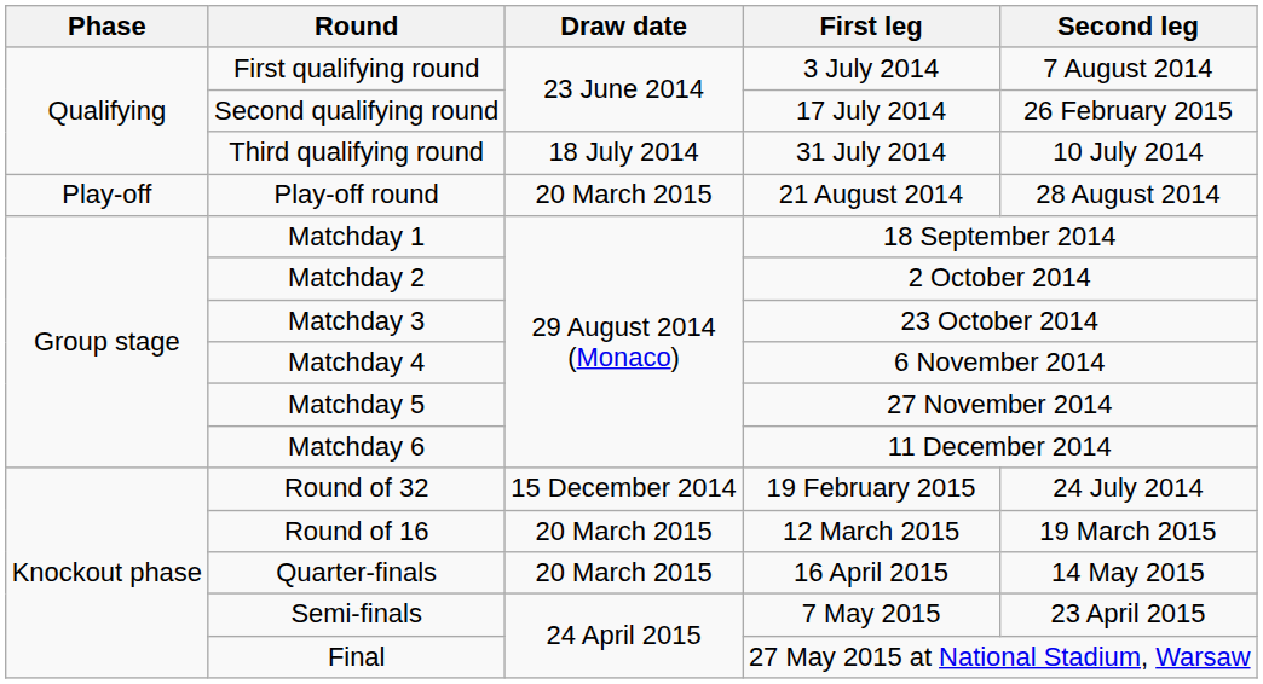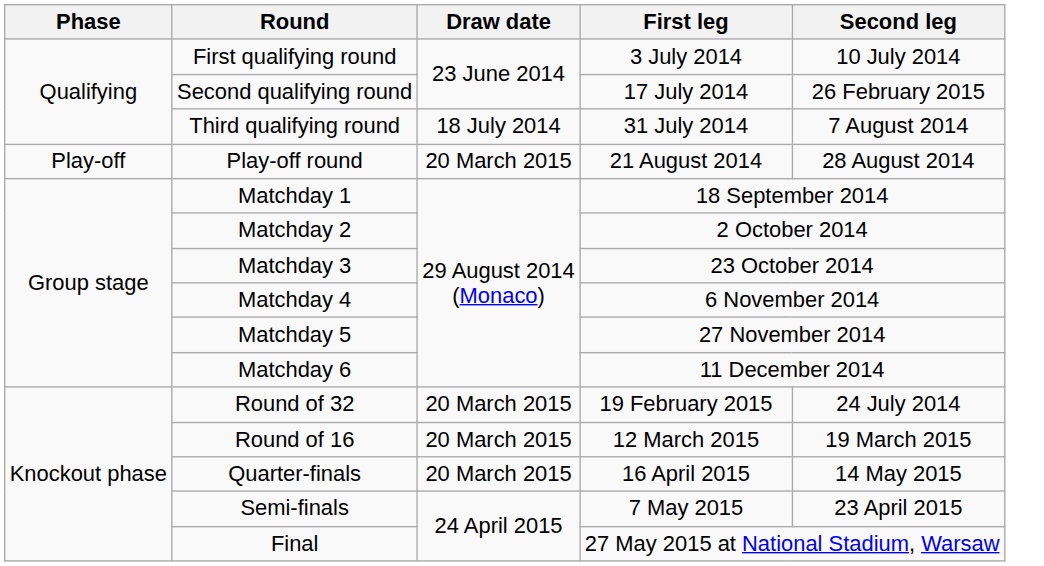 <table class="wikitable" style="text-align:center">
 <tr>
 <th>Phase</th>
 <th>Round</th>
 <th>Draw date</th>
 <th>First leg</th>
 <th>Second leg</th>
 </tr>
 <tr>
 <td rowspan=3>Qualifying</td>
 <td>First qualifying round</td>
 <td rowspan=2>23 June 2014</td>
 <td>3 July 2014</td>
-<td>7 August 2014</td>
+<td>10 July 2014</td>
 </tr>
 <tr>
 <td>Second qualifying round</td>
 <td>17 July 2014</td>
 <td>26 February 2015</td>
 </tr>
 <tr>
 <td>Third qualifying round</td>
 <td>18 July 2014</td>
 <td>31 July 2014</td>
-<td>10 July 2014</td>
+<td>7 August 2014</td>
 </tr>
 <tr>
 <td>Play-off</td>
 <td>Play-off round</td>
 <td>20 March 2015</td>
 <td>21 August 2014</td>
 <td>28 August 2014</td>
 </tr>
 <tr>
 <td rowspan=6>Group stage</td>
 <td>Matchday 1</td>
 <td rowspan=6>29 August 2014<br>(<a href='#'>Monaco</a>)</td>
 <td colspan=2>18 September 2014</td>
 </tr>
 <tr>
 <td>Matchday 2</td>
 <td colspan=2>2 October 2014</td>
 </tr>
 <tr>
 <td>Matchday 3</td>
 <td colspan=2>23 October 2014</td>
 </tr>
 <tr>
 <td>Matchday 4</td>
 <td colspan=2>6 November 2014</td>
 </tr>
 <tr>
 <td>Matchday 5</td>
 <td colspan=2>27 November 2014</td>
 </tr>
 <tr>
 <td>Matchday 6</td>
 <td colspan=2>11 December 2014</td>
 </tr>
 <tr>
 <td rowspan=5>Knockout phase</td>
 <td>Round of 32</td>
-<td>15 December 2014</td>
+<td>20 March 2015</td>
 <td>19 February 2015</td>
 <td>24 July 2014</td>
 </tr>
 <tr>
 <td>Round of 16</td>
 <td>20 March 2015</td>
 <td>12 March 2015</td>
 <td>19 March 2015</td>
 </tr>
 <tr>
 <td>Quarter-finals</td>
 <td>20 March 2015</td>
 <td>16 April 2015</td>
 <td>14 May 2015</td>
 </tr>
 <tr>
 <td>Semi-finals</td>
 <td rowspan=2>24 April 2015</td>
 <td>7 May 2015</td>
 <td>23 April 2015</td>
 </tr>
 <tr>
 <td>Final</td>
 <td colspan=2>27 May 2015 at <a href='#'>National Stadium</a>, <a href='#'>Warsaw</a></td>
 </tr>
 </table>
